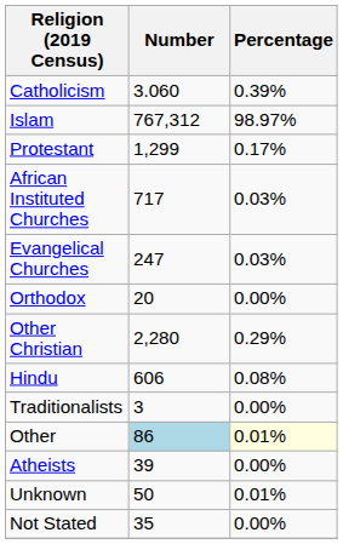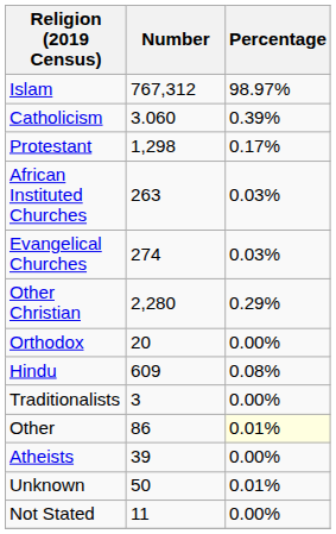 <table class="wikitable">
 <tr>
 <th style="width:100px;">Religion (2019 Census)</th>
 <th style="width:80px;">Number</th>
 <th>Percentage</th>
 </tr>
 <tr>
+<td><a href='#'>Islam</a></td>
+<td>767,312</td>
+<td>98.97%</td>
+</tr>
+<tr>
 <td><a href='#'>Catholicism</a></td>
 <td>3.060</td>
 <td>0.39%</td>
 </tr>
 <tr>
-<td><a href='#'>Islam</a></td>
-<td>767,312</td>
-<td>98.97%</td>
-</tr>
-<tr>
 <td><a href='#'>Protestant</a></td>
-<td>1,299</td>
+<td>1,298</td>
 <td>0.17%</td>
 </tr>
 <tr>
 <td><a href='#'>African Instituted Churches</a></td>
-<td>717</td>
+<td>263</td>
 <td>0.03%</td>
 </tr>
 <tr>
 <td><a href='#'>Evangelical Churches</a></td>
-<td>247</td>
+<td>274</td>
 <td>0.03%</td>
+</tr>
+<tr>
+<td><a href='#'>Other Christian</a></td>
+<td>2,280</td>
+<td>0.29%</td>
 </tr>
 <tr>
 <td><a href='#'>Orthodox</a></td>
 <td>20</td>
 <td>0.00%</td>
 </tr>
 <tr>
-<td><a href='#'>Other Christian</a></td>
-<td>2,280</td>
-<td>0.29%</td>
-</tr>
-<tr>
 <td><a href='#'>Hindu</a></td>
-<td>606</td>
+<td>609</td>
 <td>0.08%</td>
 </tr>
 <tr>
 <td>Traditionalists</td>
 <td>3</td>
 <td>0.00%</td>
 </tr>
 <tr>
 <td>Other</td>
-<td style="background: lightblue;">86</td>
+<td>86</td>
 <td style="background: lightyellow;">0.01%</td>
 </tr>
 <tr>
 <td><a href='#'>Atheists</a></td>
 <td>39</td>
 <td>0.00%</td>
 </tr>
 <tr>
 <td>Unknown</td>
 <td>50</td>
 <td>0.01%</td>
 </tr>
 <tr>
 <td>Not Stated</td>
-<td>35</td>
+<td>11</td>
 <td>0.00%</td>
 </tr>
 <tr>
 </tr>
 </table>
